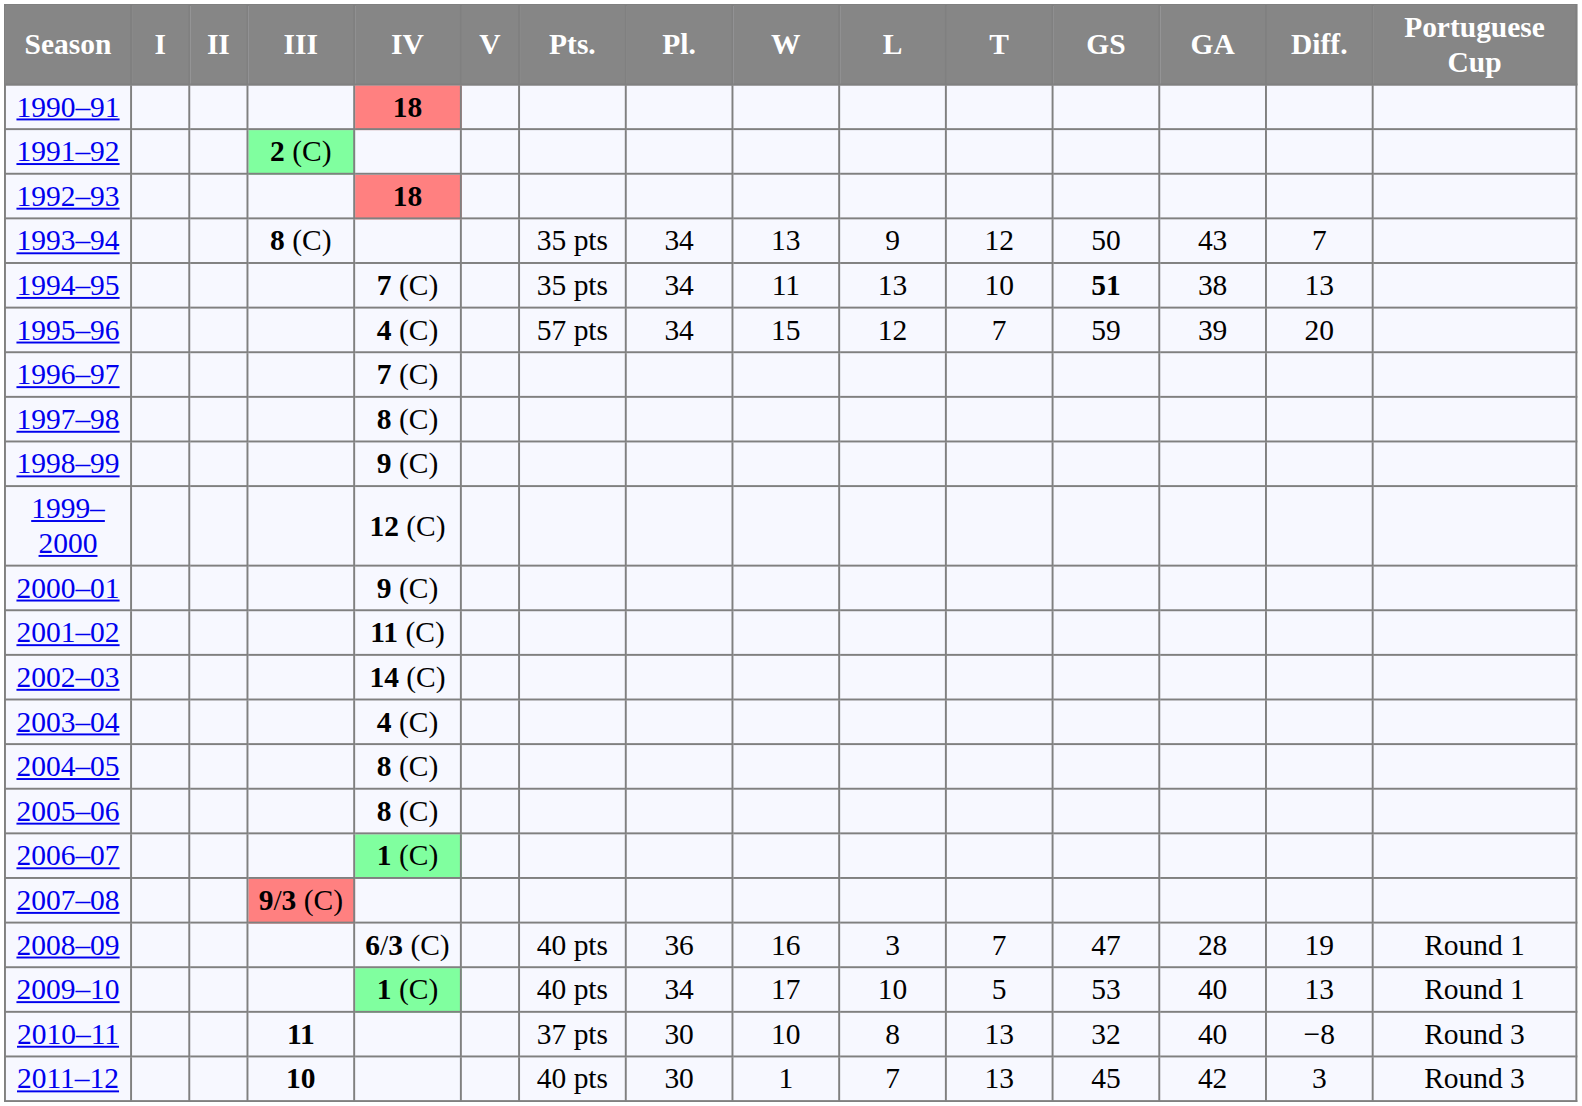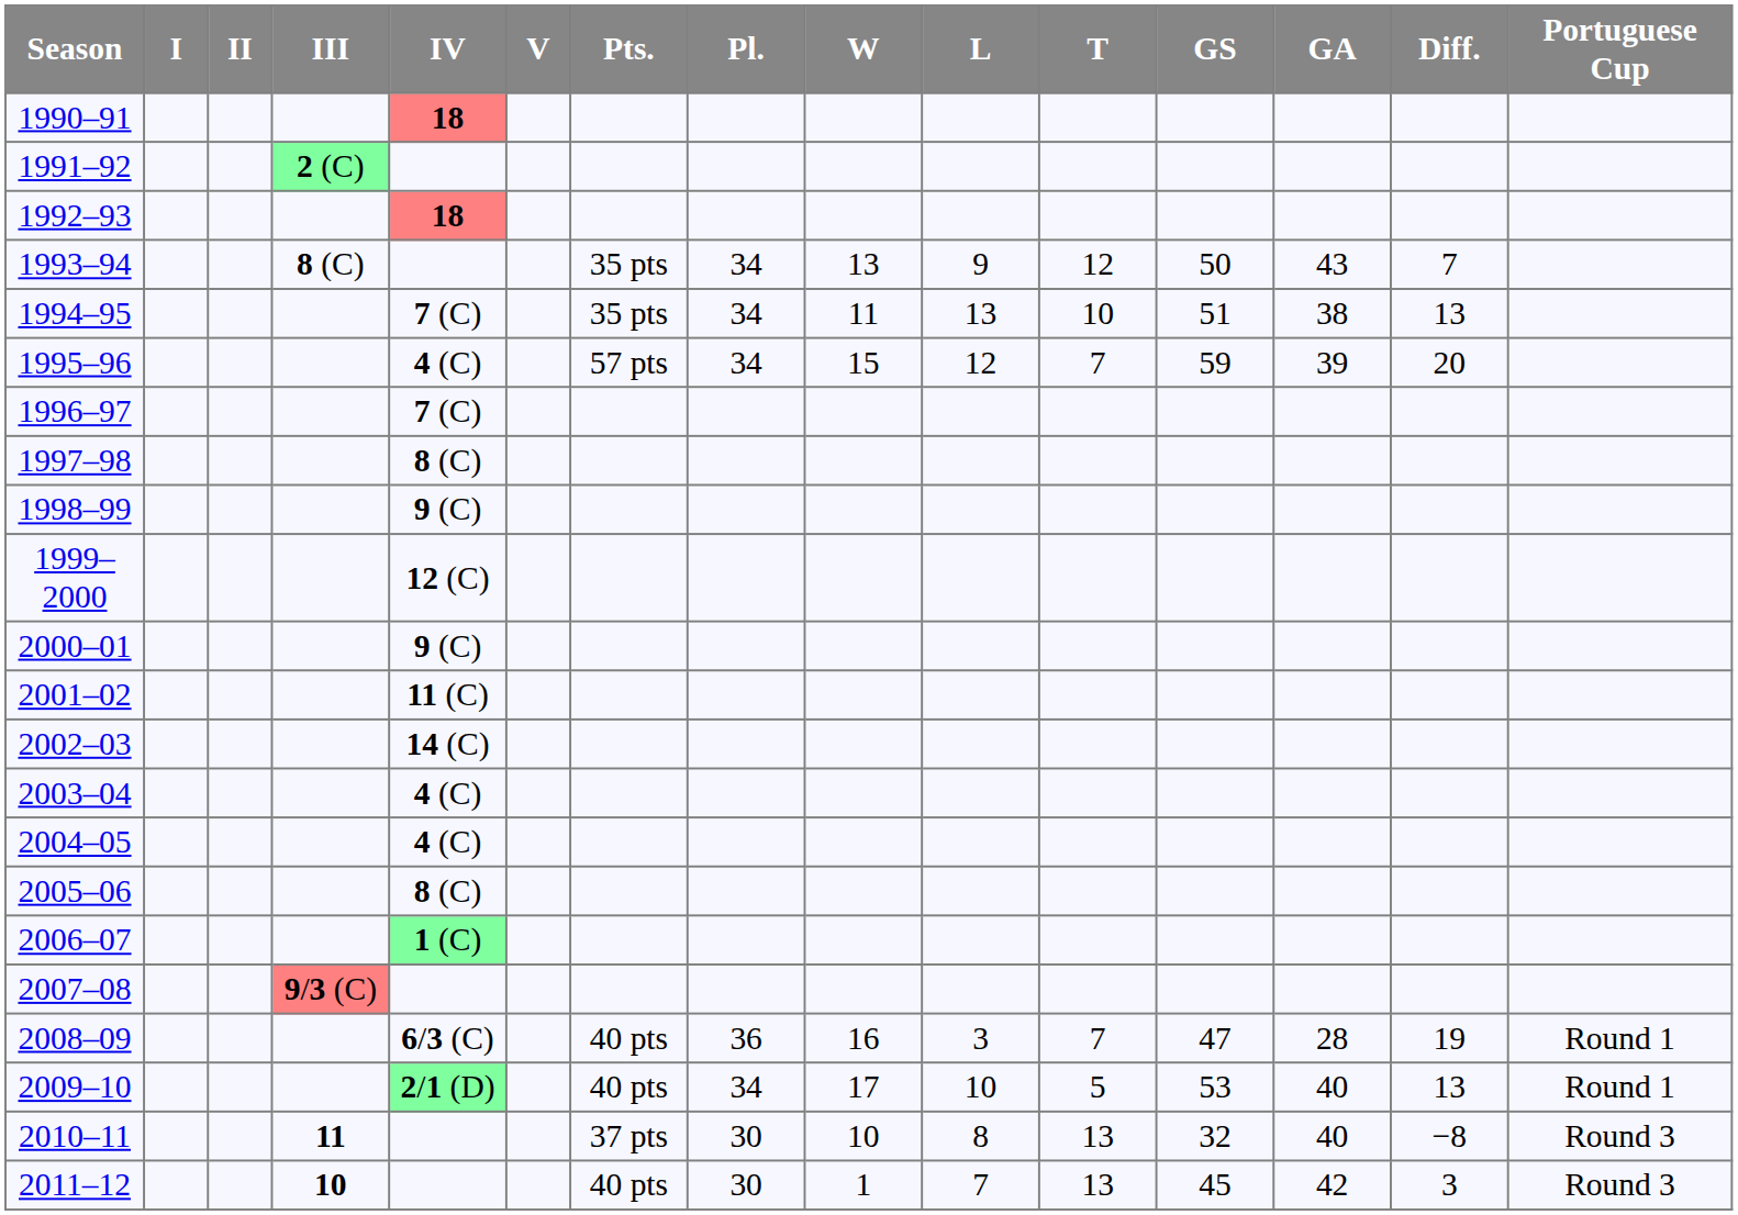 <table bgcolor="#f7f8ff" cellpadding="2" cellspacing="2" border="1" style="font-size: 95%; border: gray solid 1px; border-collapse: collapse; text-align:center">
 <tr bgcolor="#868686" style="color: #ffffff">
 <td width="60" align="center"><strong>Season</strong></td>
 <td width="25" align="center"><strong>I</strong></td>
 <td width="25" align="center"><strong>II</strong></td>
 <td width="50" align="center"><strong>III</strong></td>
 <td width="50" align="center"><strong>IV</strong></td>
 <td width="25" align="center"><strong>V</strong></td>
 <td width="50" align="center"><strong>Pts.</strong></td>
 <td width="50" align="center"><strong>Pl.</strong></td>
 <td width="50" align="center"><strong>W</strong></td>
 <td width="50" align="center"><strong>L</strong></td>
 <td width="50" align="center"><strong>T</strong></td>
 <td width="50" align="center"><strong>GS</strong></td>
 <td width="50" align="center"><strong>GA</strong></td>
 <td width="50" align="center"><strong>Diff.</strong></td>
 <td width="100" align="center"><strong>Portuguese Cup</strong></td>
 </tr>
 <tr>
 <td><a href='#'>1990–91</a></td>
 <td></td>
 <td></td>
 <td></td>
 <td bgcolor="#FF8080"><strong>18</strong></td>
 <td></td>
 <td></td>
 <td></td>
 <td></td>
 <td></td>
 <td></td>
 <td></td>
 <td></td>
 <td></td>
 <td></td>
 </tr>
 <tr>
 <td><a href='#'>1991–92</a></td>
 <td></td>
 <td></td>
 <td bgcolor="#80FF9F"><strong>2</strong> (C)</td>
 <td></td>
 <td></td>
 <td></td>
 <td></td>
 <td></td>
 <td></td>
 <td></td>
 <td></td>
 <td></td>
 <td></td>
 <td></td>
 </tr>
 <tr>
 <td><a href='#'>1992–93</a></td>
 <td></td>
 <td></td>
 <td></td>
 <td bgcolor="#FF8080"><strong>18</strong></td>
 <td></td>
 <td></td>
 <td></td>
 <td></td>
 <td></td>
 <td></td>
 <td></td>
 <td></td>
 <td></td>
 <td></td>
 </tr>
 <tr>
 <td><a href='#'>1993–94</a></td>
 <td></td>
 <td></td>
 <td><strong>8</strong> (C)</td>
 <td></td>
 <td></td>
 <td>35 pts</td>
 <td>34</td>
 <td>13</td>
 <td>9</td>
 <td>12</td>
 <td>50</td>
 <td>43</td>
 <td>7</td>
 <td></td>
 </tr>
 <tr>
 <td><a href='#'>1994–95</a></td>
 <td></td>
 <td></td>
 <td></td>
 <td><strong>7</strong> (C)</td>
 <td></td>
 <td>35 pts</td>
 <td>34</td>
 <td>11</td>
 <td>13</td>
 <td>10</td>
-<td><strong>51</strong></td>
+<td>51</td>
 <td>38</td>
 <td>13</td>
 <td></td>
 </tr>
 <tr>
 <td><a href='#'>1995–96</a></td>
 <td></td>
 <td></td>
 <td></td>
 <td><strong>4</strong> (C)</td>
 <td></td>
 <td>57 pts</td>
 <td>34</td>
 <td>15</td>
 <td>12</td>
 <td>7</td>
 <td>59</td>
 <td>39</td>
 <td>20</td>
 <td></td>
 </tr>
 <tr>
 <td><a href='#'>1996–97</a></td>
 <td></td>
 <td></td>
 <td></td>
 <td><strong>7</strong> (C)</td>
 <td></td>
 <td></td>
 <td></td>
 <td></td>
 <td></td>
 <td></td>
 <td></td>
 <td></td>
 <td></td>
 <td></td>
 </tr>
 <tr>
 <td><a href='#'>1997–98</a></td>
 <td></td>
 <td></td>
 <td></td>
 <td><strong>8</strong> (C)</td>
 <td></td>
 <td></td>
 <td></td>
 <td></td>
 <td></td>
 <td></td>
 <td></td>
 <td></td>
 <td></td>
 <td></td>
 </tr>
 <tr>
 <td><a href='#'>1998–99</a></td>
 <td></td>
 <td></td>
 <td></td>
 <td><strong>9</strong> (C)</td>
 <td></td>
 <td></td>
 <td></td>
 <td></td>
 <td></td>
 <td></td>
 <td></td>
 <td></td>
 <td></td>
 <td></td>
 </tr>
 <tr>
 <td><a href='#'>1999–2000</a></td>
 <td></td>
 <td></td>
 <td></td>
 <td><strong>12</strong> (C)</td>
 <td></td>
 <td></td>
 <td></td>
 <td></td>
 <td></td>
 <td></td>
 <td></td>
 <td></td>
 <td></td>
 <td></td>
 </tr>
 <tr>
 <td><a href='#'>2000–01</a></td>
 <td></td>
 <td></td>
 <td></td>
 <td><strong>9</strong> (C)</td>
 <td></td>
 <td></td>
 <td></td>
 <td></td>
 <td></td>
 <td></td>
 <td></td>
 <td></td>
 <td></td>
 <td></td>
 </tr>
 <tr>
 <td><a href='#'>2001–02</a></td>
 <td></td>
 <td></td>
 <td></td>
 <td><strong>11</strong> (C)</td>
 <td></td>
 <td></td>
 <td></td>
 <td></td>
 <td></td>
 <td></td>
 <td></td>
 <td></td>
 <td></td>
 <td></td>
 </tr>
 <tr>
 <td><a href='#'>2002–03</a></td>
 <td></td>
 <td></td>
 <td></td>
 <td><strong>14</strong> (C)</td>
 <td></td>
 <td></td>
 <td></td>
 <td></td>
 <td></td>
 <td></td>
 <td></td>
 <td></td>
 <td></td>
 <td></td>
 </tr>
 <tr>
 <td><a href='#'>2003–04</a></td>
 <td></td>
 <td></td>
 <td></td>
 <td><strong>4</strong> (C)</td>
 <td></td>
 <td></td>
 <td></td>
 <td></td>
 <td></td>
 <td></td>
 <td></td>
 <td></td>
 <td></td>
 <td></td>
 </tr>
 <tr>
 <td><a href='#'>2004–05</a></td>
 <td></td>
 <td></td>
 <td></td>
-<td><strong>8</strong> (C)</td>
+<td><strong>4</strong> (C)</td>
 <td></td>
 <td></td>
 <td></td>
 <td></td>
 <td></td>
 <td></td>
 <td></td>
 <td></td>
 <td></td>
 <td></td>
 </tr>
 <tr>
 <td><a href='#'>2005–06</a></td>
 <td></td>
 <td></td>
 <td></td>
 <td><strong>8</strong> (C)</td>
 <td></td>
 <td></td>
 <td></td>
 <td></td>
 <td></td>
 <td></td>
 <td></td>
 <td></td>
 <td></td>
 <td></td>
 </tr>
 <tr>
 <td><a href='#'>2006–07</a></td>
 <td></td>
 <td></td>
 <td></td>
 <td bgcolor="#80FF9F"><strong>1</strong> (C)</td>
 <td></td>
 <td></td>
 <td></td>
 <td></td>
 <td></td>
 <td></td>
 <td></td>
 <td></td>
 <td></td>
 <td></td>
 </tr>
 <tr>
 <td><a href='#'>2007–08</a></td>
 <td></td>
 <td></td>
 <td bgcolor="#FF8080"><strong>9</strong>/<strong>3</strong> (C)</td>
 <td></td>
 <td></td>
 <td></td>
 <td></td>
 <td></td>
 <td></td>
 <td></td>
 <td></td>
 <td></td>
 <td></td>
 <td></td>
 </tr>
 <tr>
 <td><a href='#'>2008–09</a></td>
 <td></td>
 <td></td>
 <td></td>
 <td><strong>6</strong>/<strong>3</strong> (C)</td>
 <td></td>
 <td>40 pts</td>
 <td>36</td>
 <td>16</td>
 <td>3</td>
 <td>7</td>
 <td>47</td>
 <td>28</td>
 <td>19</td>
 <td>Round 1</td>
 </tr>
 <tr>
 <td><a href='#'>2009–10</a></td>
 <td></td>
 <td></td>
 <td></td>
-<td bgcolor="#80FF9F"><strong>1</strong> (C)</td>
+<td bgcolor="#80FF9F"><strong>2</strong>/<strong>1</strong> (D)</td>
 <td></td>
 <td>40 pts</td>
 <td>34</td>
 <td>17</td>
 <td>10</td>
 <td>5</td>
 <td>53</td>
 <td>40</td>
 <td>13</td>
 <td>Round 1</td>
 </tr>
 <tr>
 <td><a href='#'>2010–11</a></td>
 <td></td>
 <td></td>
 <td><strong>11</strong></td>
 <td></td>
 <td></td>
 <td>37 pts</td>
 <td>30</td>
 <td>10</td>
 <td>8</td>
 <td>13</td>
 <td>32</td>
 <td>40</td>
 <td>−8</td>
 <td>Round 3</td>
 </tr>
 <tr>
 <td><a href='#'>2011–12</a></td>
 <td></td>
 <td></td>
 <td><strong>10</strong></td>
 <td></td>
 <td></td>
 <td>40 pts</td>
 <td>30</td>
 <td>1</td>
 <td>7</td>
 <td>13</td>
 <td>45</td>
 <td>42</td>
 <td>3</td>
 <td>Round 3</td>
 </tr>
 </table>
